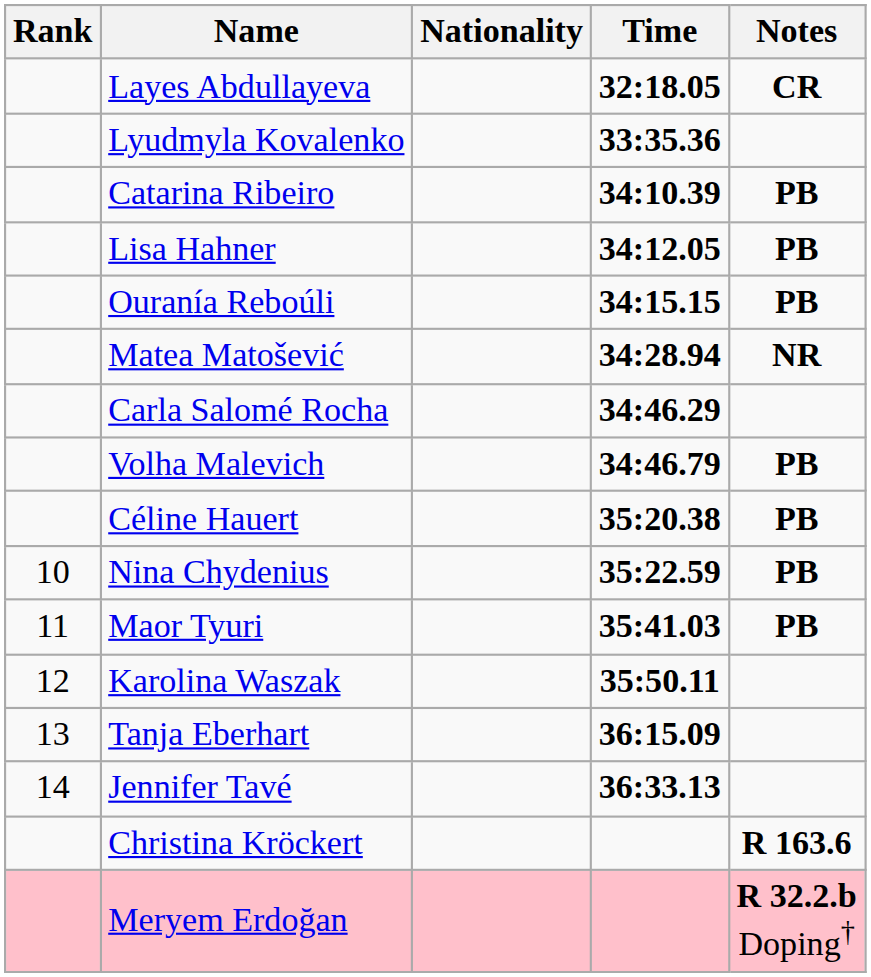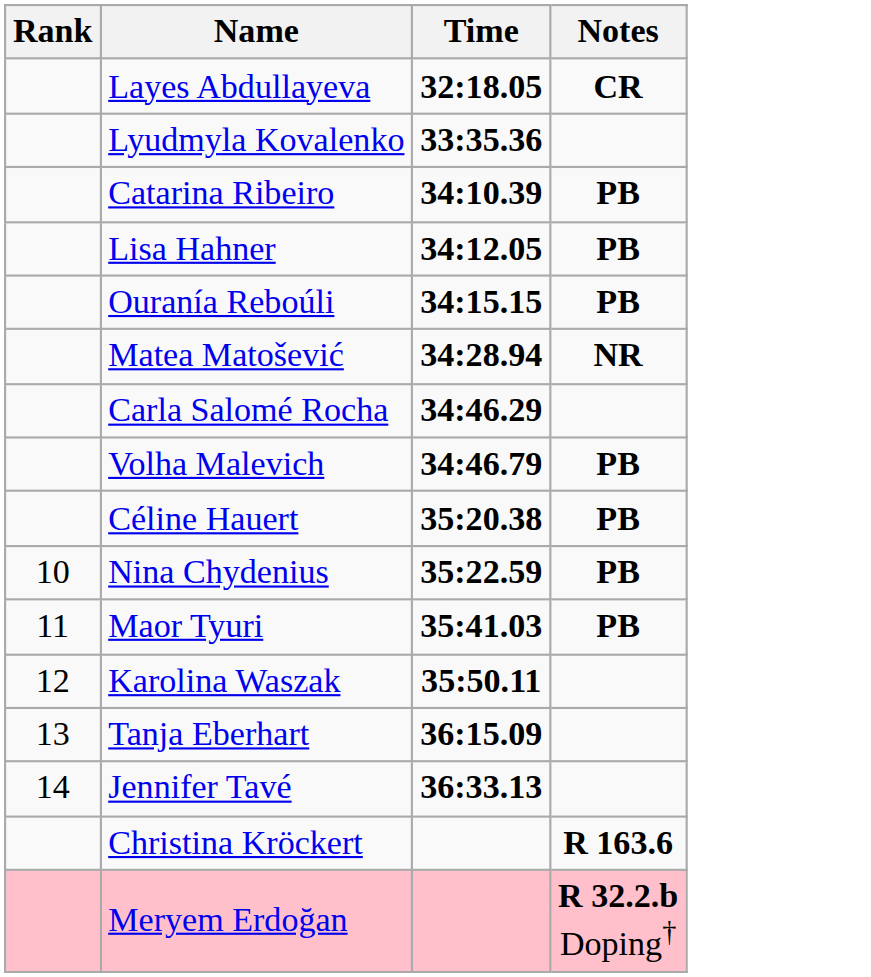 <table class="wikitable sortable" style="text-align:center">
 <tr>
 <th>Rank</th>
 <th>Name</th>
-<th>Nationality</th>
 <th>Time</th>
 <th>Notes</th>
 </tr>
 <tr>
 <td></td>
 <td align=left><a href='#'>Layes Abdullayeva</a></td>
-<td align=left></td>
 <td><strong>32:18.05</strong></td>
 <td><strong>CR</strong></td>
 </tr>
 <tr>
 <td></td>
 <td align=left><a href='#'>Lyudmyla Kovalenko</a></td>
-<td align=left></td>
 <td><strong>33:35.36</strong></td>
 <td></td>
 </tr>
 <tr>
 <td></td>
 <td align=left><a href='#'>Catarina Ribeiro</a></td>
-<td align=left></td>
 <td><strong>34:10.39</strong></td>
 <td><strong>PB</strong></td>
 </tr>
 <tr>
 <td></td>
 <td align=left><a href='#'>Lisa Hahner</a></td>
-<td align=left></td>
 <td><strong>34:12.05</strong></td>
 <td><strong>PB</strong></td>
 </tr>
 <tr>
 <td></td>
 <td align=left><a href='#'>Ouranía Reboúli</a></td>
-<td align=left></td>
 <td><strong>34:15.15</strong></td>
 <td><strong>PB</strong></td>
 </tr>
 <tr>
 <td></td>
 <td align=left><a href='#'>Matea Matošević</a></td>
-<td align=left></td>
 <td><strong>34:28.94</strong></td>
 <td><strong>NR</strong></td>
 </tr>
 <tr>
 <td></td>
 <td align=left><a href='#'>Carla Salomé Rocha</a></td>
-<td align=left></td>
 <td><strong>34:46.29</strong></td>
 <td></td>
 </tr>
 <tr>
 <td></td>
 <td align=left><a href='#'>Volha Malevich</a></td>
-<td align=left></td>
 <td><strong>34:46.79</strong></td>
 <td><strong>PB</strong></td>
 </tr>
 <tr>
 <td></td>
 <td align=left><a href='#'>Céline Hauert</a></td>
-<td align=left></td>
 <td><strong>35:20.38</strong></td>
 <td><strong>PB</strong></td>
 </tr>
 <tr>
 <td>10</td>
 <td align=left><a href='#'>Nina Chydenius</a></td>
-<td align=left></td>
 <td><strong>35:22.59</strong></td>
 <td><strong>PB</strong></td>
 </tr>
 <tr>
 <td>11</td>
 <td align=left><a href='#'>Maor Tyuri</a></td>
-<td align=left></td>
 <td><strong>35:41.03</strong></td>
 <td><strong>PB</strong></td>
 </tr>
 <tr>
 <td>12</td>
 <td align=left><a href='#'>Karolina Waszak</a></td>
-<td align=left></td>
 <td><strong>35:50.11</strong></td>
 <td></td>
 </tr>
 <tr>
 <td>13</td>
 <td align=left><a href='#'>Tanja Eberhart</a></td>
-<td align=left></td>
 <td><strong>36:15.09</strong></td>
 <td></td>
 </tr>
 <tr>
 <td>14</td>
 <td align=left><a href='#'>Jennifer Tavé</a></td>
-<td align=left></td>
 <td><strong>36:33.13</strong></td>
 <td></td>
 </tr>
 <tr>
 <td></td>
 <td align=left><a href='#'>Christina Kröckert</a></td>
-<td align=left></td>
 <td><strong></strong></td>
 <td><strong>R 163.6</strong></td>
 </tr>
 <tr bgcolor=pink>
 <td></td>
 <td align=left><a href='#'>Meryem Erdoğan</a></td>
-<td align=left></td>
 <td><strong></strong></td>
 <td><strong>R 32.2.b</strong><br>Doping<sup>†</sup></td>
 </tr>
 </table>
